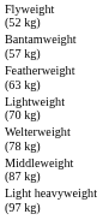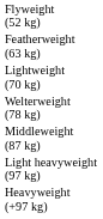 <table>
 <tr>
 <td>Flyweight<br>(52 kg) </td>
-<td></td>
-<td></td>
-<td></td>
-</tr>
-<tr>
-<td>Bantamweight<br>(57 kg) </td>
 <td></td>
 <td></td>
 <td></td>
 </tr>
 <tr>
 <td>Featherweight<br>(63 kg) </td>
 <td></td>
 <td></td>
 <td></td>
 </tr>
 <tr>
 <td>Lightweight<br>(70 kg) </td>
 <td></td>
 <td></td>
 <td></td>
 </tr>
 <tr>
 <td>Welterweight<br>(78 kg) </td>
 <td></td>
 <td></td>
 <td></td>
 </tr>
 <tr>
 <td>Middleweight<br>(87 kg) </td>
 <td></td>
 <td></td>
 <td></td>
 </tr>
 <tr>
 <td>Light heavyweight<br>(97 kg) </td>
 <td></td>
 <td></td>
 <td></td>
 </tr>
+<tr>
+<td>Heavyweight<br>(+97 kg) </td>
+<td></td>
+<td></td>
+<td></td>
+</tr>
 </table>
